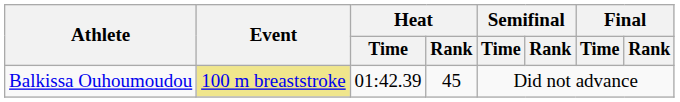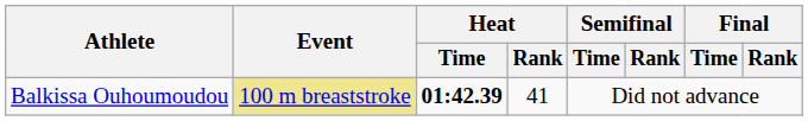 <table class=wikitable style="font-size:90%">
 <tr>
 <th rowspan="2">Athlete</th>
 <th rowspan="2">Event</th>
 <th colspan="2">Heat</th>
 <th colspan="2">Semifinal</th>
 <th colspan="2">Final</th>
 </tr>
 <tr style="font-size:95%">
 <th>Time</th>
 <th>Rank</th>
 <th>Time</th>
 <th>Rank</th>
 <th>Time</th>
 <th>Rank</th>
 </tr>
 <tr align=center>
 <td align=left><a href='#'>Balkissa Ouhoumoudou</a></td>
 <td align=left style="background: khaki;"><a href='#'>100 m breaststroke</a></td>
-<td align=center>01:42.39</td>
-<td align=center>45</td>
+<td align=center><strong>01:42.39</strong></td>
+<td align=center>41</td>
 <td colspan=4 align=center>Did not advance</td>
 </tr>
 </table>
